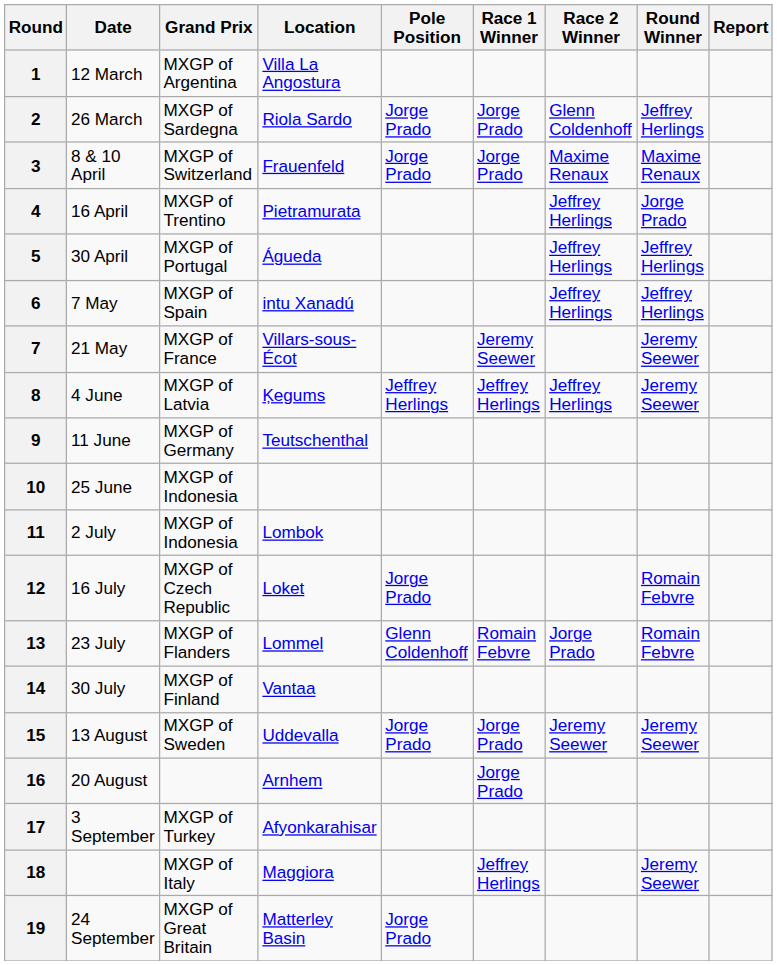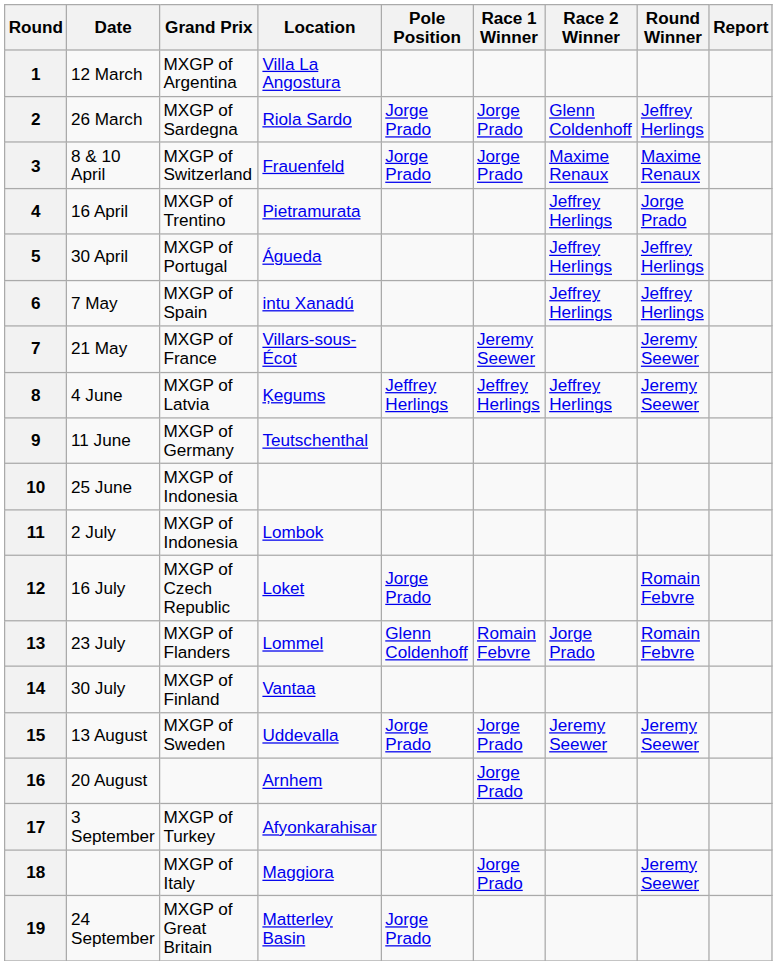 <table class="wikitable" style="font-size: 85%;">
 <tr>
 <th>Round</th>
 <th>Date</th>
 <th>Grand Prix</th>
 <th>Location</th>
 <th>Pole Position</th>
 <th>Race 1 Winner</th>
 <th>Race 2 Winner</th>
 <th>Round Winner</th>
 <th>Report</th>
 </tr>
 <tr>
 <th>1</th>
 <td>12 March</td>
 <td> MXGP of Argentina</td>
 <td><a href='#'>Villa La Angostura</a></td>
 <td></td>
 <td></td>
 <td></td>
 <td></td>
 <td></td>
 </tr>
 <tr>
 <th>2</th>
 <td>26 March</td>
 <td> MXGP of Sardegna</td>
 <td><a href='#'>Riola Sardo</a></td>
 <td> <a href='#'>Jorge Prado</a></td>
 <td> <a href='#'>Jorge Prado</a></td>
 <td> <a href='#'>Glenn Coldenhoff</a></td>
 <td> <a href='#'>Jeffrey Herlings</a></td>
 <td></td>
 </tr>
 <tr>
 <th>3</th>
 <td>8 & 10 April</td>
 <td> MXGP of Switzerland</td>
 <td><a href='#'>Frauenfeld</a></td>
 <td> <a href='#'>Jorge Prado</a></td>
 <td> <a href='#'>Jorge Prado</a></td>
 <td> <a href='#'>Maxime Renaux</a></td>
 <td> <a href='#'>Maxime Renaux</a></td>
 <td></td>
 </tr>
 <tr>
 <th>4</th>
 <td>16 April</td>
 <td> MXGP of Trentino</td>
 <td><a href='#'>Pietramurata</a></td>
 <td></td>
 <td></td>
 <td> <a href='#'>Jeffrey Herlings</a></td>
 <td> <a href='#'>Jorge Prado</a></td>
 <td></td>
 </tr>
 <tr>
 <th>5</th>
 <td>30 April</td>
 <td> MXGP of Portugal</td>
 <td><a href='#'>Águeda</a></td>
 <td></td>
 <td></td>
 <td> <a href='#'>Jeffrey Herlings</a></td>
 <td> <a href='#'>Jeffrey Herlings</a></td>
 <td></td>
 </tr>
 <tr>
 <th>6</th>
 <td>7 May</td>
 <td> MXGP of Spain</td>
 <td><a href='#'>intu Xanadú</a></td>
 <td></td>
 <td></td>
 <td> <a href='#'>Jeffrey Herlings</a></td>
 <td> <a href='#'>Jeffrey Herlings</a></td>
 <td></td>
 </tr>
 <tr>
 <th>7</th>
 <td>21 May</td>
 <td> MXGP of France</td>
 <td><a href='#'>Villars-sous-Écot</a></td>
 <td></td>
 <td> <a href='#'>Jeremy Seewer</a></td>
 <td></td>
 <td> <a href='#'>Jeremy Seewer</a></td>
 <td></td>
 </tr>
 <tr>
 <th>8</th>
 <td>4 June</td>
 <td> MXGP of Latvia</td>
 <td><a href='#'>Ķegums</a></td>
 <td> <a href='#'>Jeffrey Herlings</a></td>
 <td> <a href='#'>Jeffrey Herlings</a></td>
 <td> <a href='#'>Jeffrey Herlings</a></td>
 <td> <a href='#'>Jeremy Seewer</a></td>
 <td></td>
 </tr>
 <tr>
 <th>9</th>
 <td>11 June</td>
 <td> MXGP of Germany</td>
 <td><a href='#'>Teutschenthal</a></td>
 <td></td>
 <td></td>
 <td></td>
 <td></td>
 <td></td>
 </tr>
 <tr>
 <th>10</th>
 <td>25 June</td>
 <td> MXGP of Indonesia</td>
 <td></td>
 <td></td>
 <td></td>
 <td></td>
 <td></td>
 <td></td>
 </tr>
 <tr>
 <th>11</th>
 <td>2 July</td>
 <td> MXGP of Indonesia</td>
 <td><a href='#'>Lombok</a></td>
 <td></td>
 <td></td>
 <td></td>
 <td></td>
 <td></td>
 </tr>
 <tr>
 <th>12</th>
 <td>16 July</td>
 <td> MXGP of Czech Republic</td>
 <td><a href='#'>Loket</a></td>
 <td> <a href='#'>Jorge Prado</a></td>
 <td></td>
 <td></td>
 <td> <a href='#'>Romain Febvre</a></td>
 <td></td>
 </tr>
 <tr>
 <th>13</th>
 <td>23 July</td>
 <td> MXGP of Flanders</td>
 <td><a href='#'>Lommel</a></td>
 <td> <a href='#'>Glenn Coldenhoff</a></td>
 <td> <a href='#'>Romain Febvre</a></td>
 <td> <a href='#'>Jorge Prado</a></td>
 <td> <a href='#'>Romain Febvre</a></td>
 <td></td>
 </tr>
 <tr>
 <th>14</th>
 <td>30 July</td>
 <td> MXGP of Finland</td>
 <td><a href='#'>Vantaa</a></td>
 <td></td>
 <td></td>
 <td></td>
 <td></td>
 <td></td>
 </tr>
 <tr>
 <th>15</th>
 <td>13 August</td>
 <td> MXGP of Sweden</td>
 <td><a href='#'>Uddevalla</a></td>
 <td> <a href='#'>Jorge Prado</a></td>
 <td> <a href='#'>Jorge Prado</a></td>
 <td> <a href='#'>Jeremy Seewer</a></td>
 <td> <a href='#'>Jeremy Seewer</a></td>
 <td></td>
 </tr>
 <tr>
 <th>16</th>
 <td>20 August</td>
 <td></td>
 <td><a href='#'>Arnhem</a></td>
 <td></td>
 <td> <a href='#'>Jorge Prado</a></td>
 <td></td>
 <td></td>
 <td></td>
 </tr>
 <tr>
 <th>17</th>
 <td>3 September</td>
 <td> MXGP of Turkey</td>
 <td><a href='#'>Afyonkarahisar</a></td>
 <td></td>
 <td></td>
 <td></td>
 <td></td>
 <td></td>
 </tr>
 <tr>
 <th>18</th>
 <td></td>
 <td> MXGP of Italy</td>
 <td><a href='#'>Maggiora</a></td>
 <td></td>
-<td> <a href='#'>Jeffrey Herlings</a></td>
+<td> <a href='#'>Jorge Prado</a></td>
 <td></td>
 <td> <a href='#'>Jeremy Seewer</a></td>
 <td></td>
 </tr>
 <tr>
 <th>19</th>
 <td>24 September</td>
 <td> MXGP of Great Britain</td>
 <td><a href='#'>Matterley Basin</a></td>
 <td> <a href='#'>Jorge Prado</a></td>
 <td></td>
 <td></td>
 <td></td>
 <td></td>
 </tr>
 </table>
